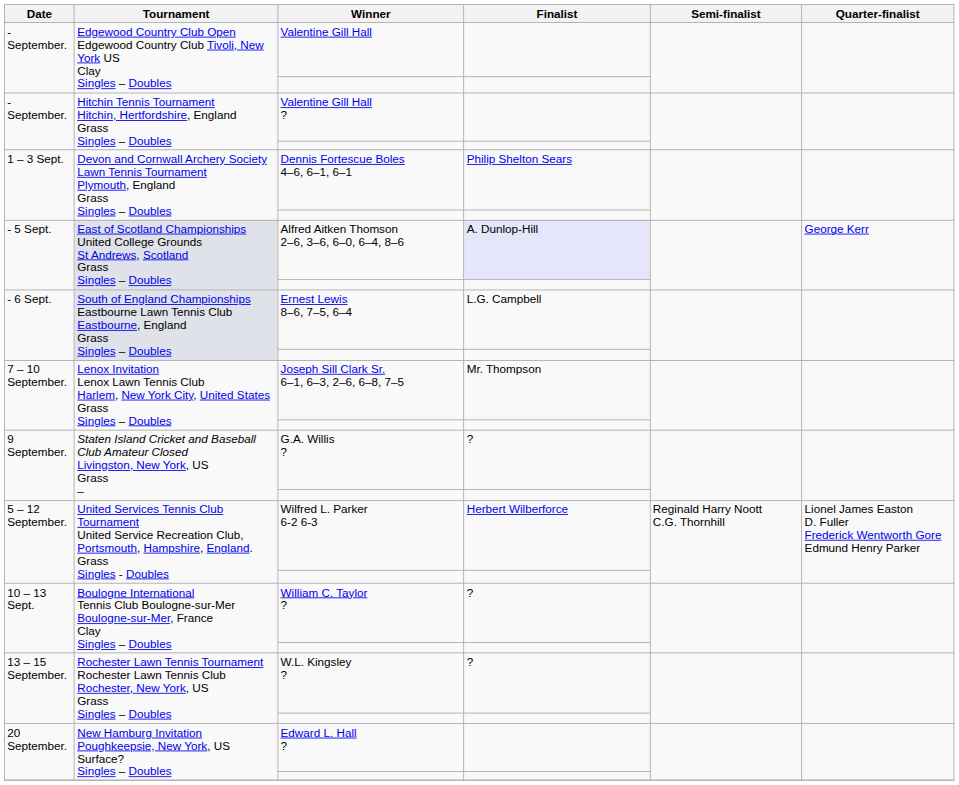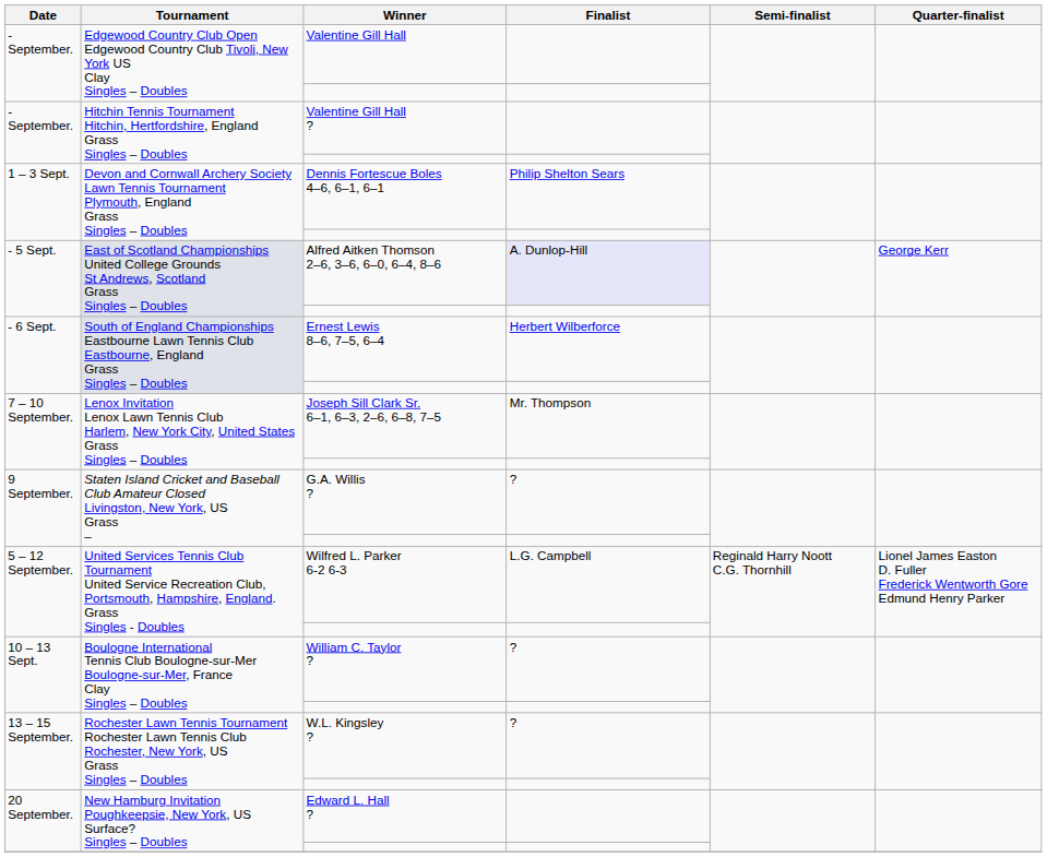 <table class="wikitable" style="font-size:85%;">
 <tr>
 <th width="75">Date</th>
 <th width="230">Tournament</th>
 <th width="210">Winner</th>
 <th width="210">Finalist</th>
 <th width="170">Semi-finalist</th>
 <th width="170">Quarter-finalist</th>
 </tr>
 <tr valign=top>
 <td rowspan=2>- September.</td>
 <td rowspan=2><a href='#'>Edgewood Country Club Open</a><br>Edgewood Country Club <a href='#'>Tivoli, New York</a> US<br>Clay<br><a href='#'>Singles</a> – <a href='#'>Doubles</a></td>
 <td> <a href='#'>Valentine Gill Hall</a><br></td>
 <td></td>
 <td rowspan=2></td>
 <td rowspan=2></td>
 </tr>
 <tr valign=top>
 <td></td>
 <td></td>
 </tr>
 <tr valign=top>
 <td rowspan=2>- September.</td>
 <td rowspan=2><a href='#'>Hitchin Tennis Tournament</a><br><a href='#'>Hitchin, Hertfordshire</a>, England<br>Grass<br><a href='#'>Singles</a> – <a href='#'>Doubles</a></td>
 <td> <a href='#'>Valentine Gill Hall</a><br> ?</td>
 <td></td>
 <td rowspan=2></td>
 <td rowspan=2></td>
 </tr>
 <tr valign=top>
 <td></td>
 <td></td>
 </tr>
 <tr valign=top>
 <td rowspan=2>1 – 3 Sept.</td>
 <td rowspan=2><a href='#'>Devon and Cornwall Archery Society Lawn Tennis Tournament</a><br><a href='#'>Plymouth</a>, England<br>Grass <br><a href='#'>Singles</a> – <a href='#'>Doubles</a></td>
 <td> <a href='#'>Dennis Fortescue Boles</a><br>4–6, 6–1, 6–1</td>
 <td> <a href='#'>Philip Shelton Sears</a></td>
 <td rowspan=2></td>
 <td rowspan=2></td>
 </tr>
 <tr valign=top>
 <td></td>
 <td></td>
 </tr>
 <tr valign=top>
 <td rowspan=2>- 5 Sept.</td>
 <td style="background:#dfe2e9" rowspan=2><a href='#'>East of Scotland Championships</a><br> United College Grounds<br><a href='#'>St Andrews</a>, <a href='#'>Scotland</a><br>Grass<br><a href='#'>Singles</a> – <a href='#'>Doubles</a></td>
 <td> Alfred Aitken Thomson<br>2–6, 3–6, 6–0, 6–4, 8–6</td>
 <td style="background: lavender;"> A. Dunlop-Hill</td>
 <td rowspan=2></td>
 <td rowspan=2> <a href='#'>George Kerr</a></td>
 </tr>
 <tr valign=top>
 <td></td>
 <td></td>
 </tr>
 <tr valign=top>
 <td rowspan=2>- 6 Sept.</td>
 <td style="background:#dfe2e9" rowspan=2><a href='#'>South of England Championships</a><br>Eastbourne Lawn Tennis Club<br><a href='#'>Eastbourne</a>, England<br>Grass<br><a href='#'>Singles</a> – <a href='#'>Doubles</a></td>
 <td> <a href='#'>Ernest Lewis</a><br>8–6, 7–5, 6–4</td>
-<td> L.G. Campbell</td>
+<td> <a href='#'>Herbert Wilberforce</a></td>
 <td rowspan=2></td>
 <td rowspan=2></td>
 </tr>
 <tr valign=top>
 <td></td>
 <td></td>
 </tr>
 <tr valign=top>
 <td rowspan=2>7 – 10 September.</td>
 <td rowspan=2><a href='#'>Lenox Invitation</a><br>Lenox Lawn Tennis Club<br><a href='#'>Harlem</a>, <a href='#'>New York City</a>, <a href='#'>United States</a><br>Grass<br><a href='#'>Singles</a> – <a href='#'>Doubles</a></td>
 <td> <a href='#'>Joseph Sill Clark Sr.</a><br>6–1, 6–3, 2–6, 6–8, 7–5</td>
 <td> Mr. Thompson</td>
 <td rowspan=2></td>
 <td rowspan=2></td>
 </tr>
 <tr valign=top>
 <td></td>
 <td></td>
 </tr>
 <tr valign=top>
 <td rowspan=2>9 September.</td>
 <td rowspan=2><em>Staten Island Cricket and Baseball Club Amateur Closed</em><br><a href='#'>Livingston, New York</a>, US<br>Grass<br>  –</td>
 <td> G.A. Willis<br>?</td>
 <td> ?</td>
 <td rowspan=2></td>
 <td rowspan=2></td>
 </tr>
 <tr valign=top>
 <td></td>
 <td></td>
 </tr>
 <tr valign=top>
 <td rowspan=2>5 – 12 September.</td>
 <td rowspan=2><a href='#'>United Services Tennis Club Tournament</a> <br>United Service Recreation Club,<br> <a href='#'>Portsmouth</a>, <a href='#'>Hampshire</a>, <a href='#'>England</a>.<br>Grass <br> <a href='#'>Singles</a> - <a href='#'>Doubles</a></td>
 <td> Wilfred L. Parker<br>6-2 6-3</td>
-<td> <a href='#'>Herbert Wilberforce</a></td>
+<td> L.G. Campbell</td>
 <td rowspan=2> Reginald Harry Noott<br> C.G. Thornhill</td>
 <td rowspan=2> Lionel James Easton<br>  D. Fuller<br> <a href='#'>Frederick Wentworth Gore</a><br> Edmund Henry Parker</td>
 </tr>
 <tr valign=top>
 <td></td>
 <td></td>
 </tr>
 <tr valign=top>
 <td rowspan=2>10 – 13 Sept.</td>
 <td rowspan=2><a href='#'>Boulogne International</a><br>Tennis Club Boulogne-sur-Mer<br><a href='#'>Boulogne-sur-Mer</a>, France<br>Clay<br><a href='#'>Singles</a> – <a href='#'>Doubles</a></td>
 <td> <a href='#'>William C. Taylor</a><br>?</td>
 <td>?</td>
 <td rowspan=2></td>
 <td rowspan=2></td>
 </tr>
 <tr valign=top>
 <td></td>
 <td></td>
 </tr>
 <tr valign=top>
 <td rowspan=2>13 – 15 September.</td>
 <td rowspan=2><a href='#'>Rochester Lawn Tennis Tournament</a><br>Rochester Lawn Tennis Club<br><a href='#'>Rochester, New York</a>, US<br>Grass<br><a href='#'>Singles</a> – <a href='#'>Doubles</a></td>
 <td> W.L. Kingsley<br>?</td>
 <td> ?</td>
 <td rowspan=2></td>
 <td rowspan=2></td>
 </tr>
 <tr valign=top>
 <td></td>
 <td></td>
 </tr>
 <tr valign=top>
 <td rowspan=2>20 September.</td>
 <td rowspan=2><a href='#'>New Hamburg Invitation</a><br><a href='#'>Poughkeepsie, New York</a>, US<br>Surface?<br><a href='#'>Singles</a> – <a href='#'>Doubles</a></td>
 <td> <a href='#'>Edward L. Hall</a><br>?</td>
 <td></td>
 <td rowspan=2></td>
 <td rowspan=2></td>
 </tr>
 <tr valign=top>
 <td></td>
 <td></td>
 </tr>
 <tr valign=top>
 </tr>
 </table>
